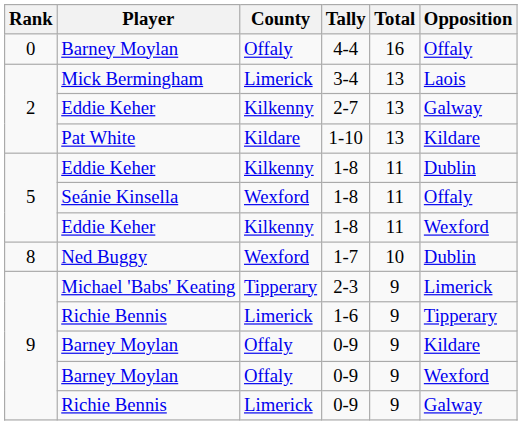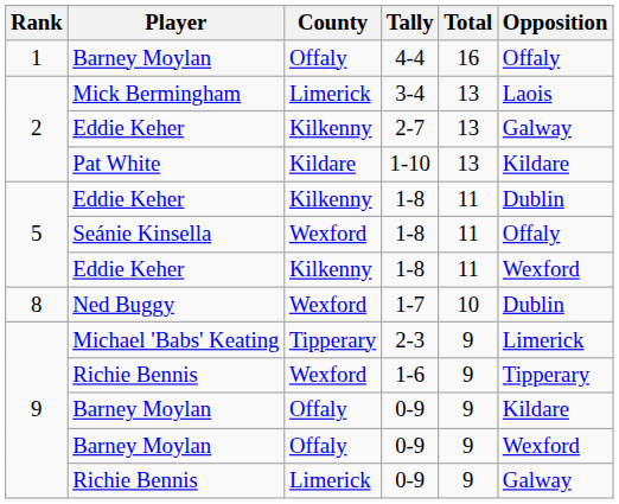 <table class="wikitable">
 <tr>
 <th>Rank</th>
 <th>Player</th>
 <th>County</th>
 <th>Tally</th>
 <th>Total</th>
 <th>Opposition</th>
 </tr>
 <tr>
-<td rowspan=1 align=center>0</td>
+<td rowspan=1 align=center>1</td>
 <td><a href='#'>Barney Moylan</a></td>
 <td><a href='#'>Offaly</a></td>
 <td align=center>4-4</td>
 <td align=center>16</td>
 <td><a href='#'>Offaly</a></td>
 </tr>
 <tr>
 <td rowspan=3 align=center>2</td>
 <td><a href='#'>Mick Bermingham</a></td>
 <td><a href='#'>Limerick</a></td>
 <td align=center>3-4</td>
 <td align=center>13</td>
 <td><a href='#'>Laois</a></td>
 </tr>
 <tr>
 <td><a href='#'>Eddie Keher</a></td>
 <td><a href='#'>Kilkenny</a></td>
 <td align=center>2-7</td>
 <td align=center>13</td>
 <td><a href='#'>Galway</a></td>
 </tr>
 <tr>
 <td><a href='#'>Pat White</a></td>
 <td><a href='#'>Kildare</a></td>
 <td align=center>1-10</td>
 <td align=center>13</td>
 <td><a href='#'>Kildare</a></td>
 </tr>
 <tr>
 <td rowspan=3 align=center>5</td>
 <td><a href='#'>Eddie Keher</a></td>
 <td><a href='#'>Kilkenny</a></td>
 <td align=center>1-8</td>
 <td align=center>11</td>
 <td><a href='#'>Dublin</a></td>
 </tr>
 <tr>
 <td><a href='#'>Seánie Kinsella</a></td>
 <td><a href='#'>Wexford</a></td>
 <td align=center>1-8</td>
 <td align=center>11</td>
 <td><a href='#'>Offaly</a></td>
 </tr>
 <tr>
 <td><a href='#'>Eddie Keher</a></td>
 <td><a href='#'>Kilkenny</a></td>
 <td align=center>1-8</td>
 <td align=center>11</td>
 <td><a href='#'>Wexford</a></td>
 </tr>
 <tr>
 <td rowspan=1 align=center>8</td>
 <td><a href='#'>Ned Buggy</a></td>
 <td><a href='#'>Wexford</a></td>
 <td align=center>1-7</td>
 <td align=center>10</td>
 <td><a href='#'>Dublin</a></td>
 </tr>
 <tr>
 <td rowspan=5 align=center>9</td>
 <td><a href='#'>Michael 'Babs' Keating</a></td>
 <td><a href='#'>Tipperary</a></td>
 <td align=center>2-3</td>
 <td align=center>9</td>
 <td><a href='#'>Limerick</a></td>
 </tr>
 <tr>
 <td><a href='#'>Richie Bennis</a></td>
-<td><a href='#'>Limerick</a></td>
+<td><a href='#'>Wexford</a></td>
 <td align=center>1-6</td>
 <td align=center>9</td>
 <td><a href='#'>Tipperary</a></td>
 </tr>
 <tr>
 <td><a href='#'>Barney Moylan</a></td>
 <td><a href='#'>Offaly</a></td>
 <td align=center>0-9</td>
 <td align=center>9</td>
 <td><a href='#'>Kildare</a></td>
 </tr>
 <tr>
 <td><a href='#'>Barney Moylan</a></td>
 <td><a href='#'>Offaly</a></td>
 <td align=center>0-9</td>
 <td align=center>9</td>
 <td><a href='#'>Wexford</a></td>
 </tr>
 <tr>
 <td><a href='#'>Richie Bennis</a></td>
 <td><a href='#'>Limerick</a></td>
 <td align=center>0-9</td>
 <td align=center>9</td>
 <td><a href='#'>Galway</a></td>
 </tr>
 </table>
